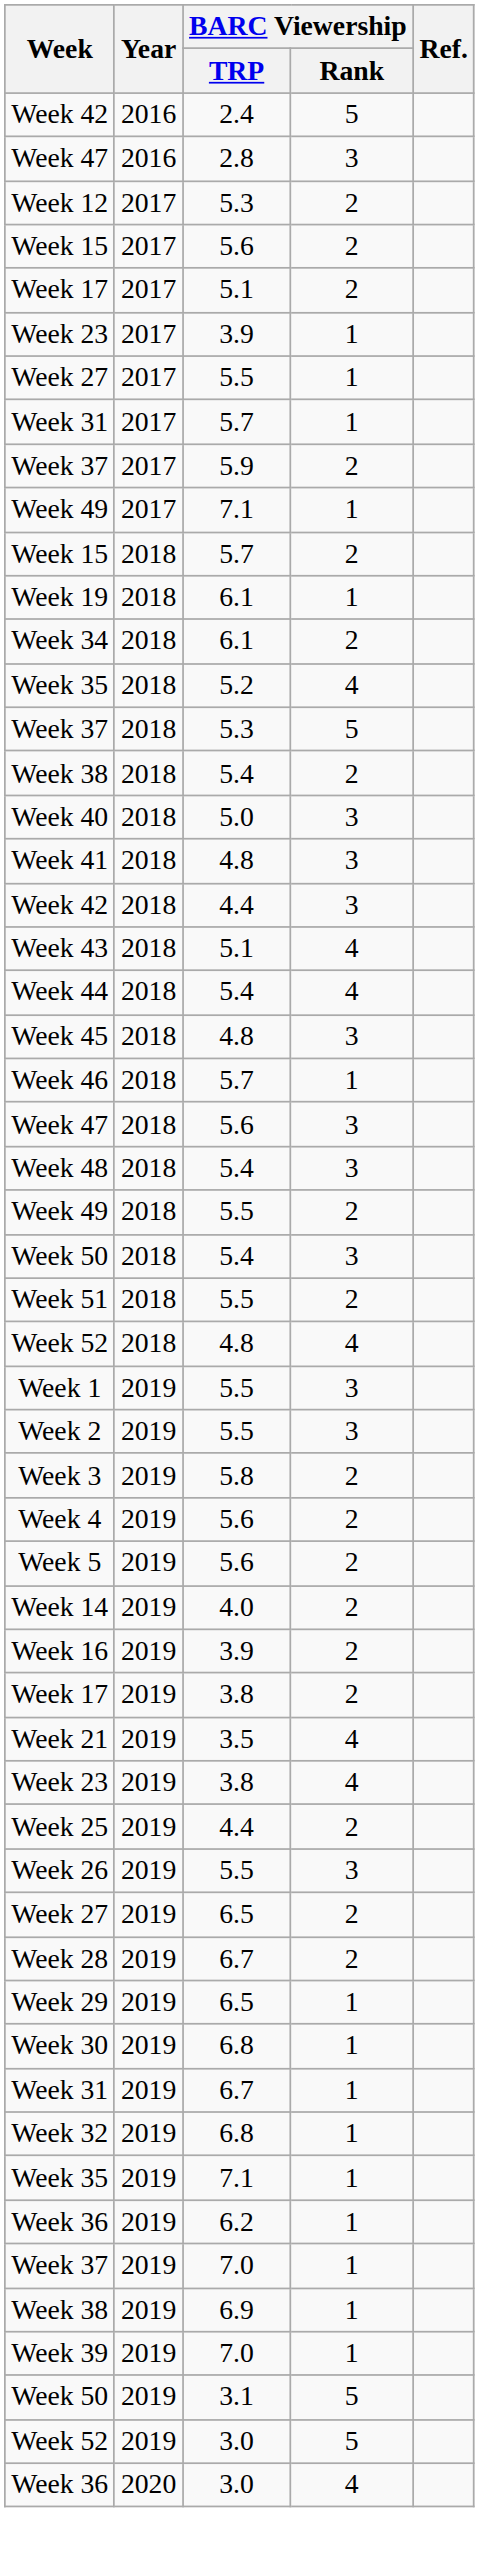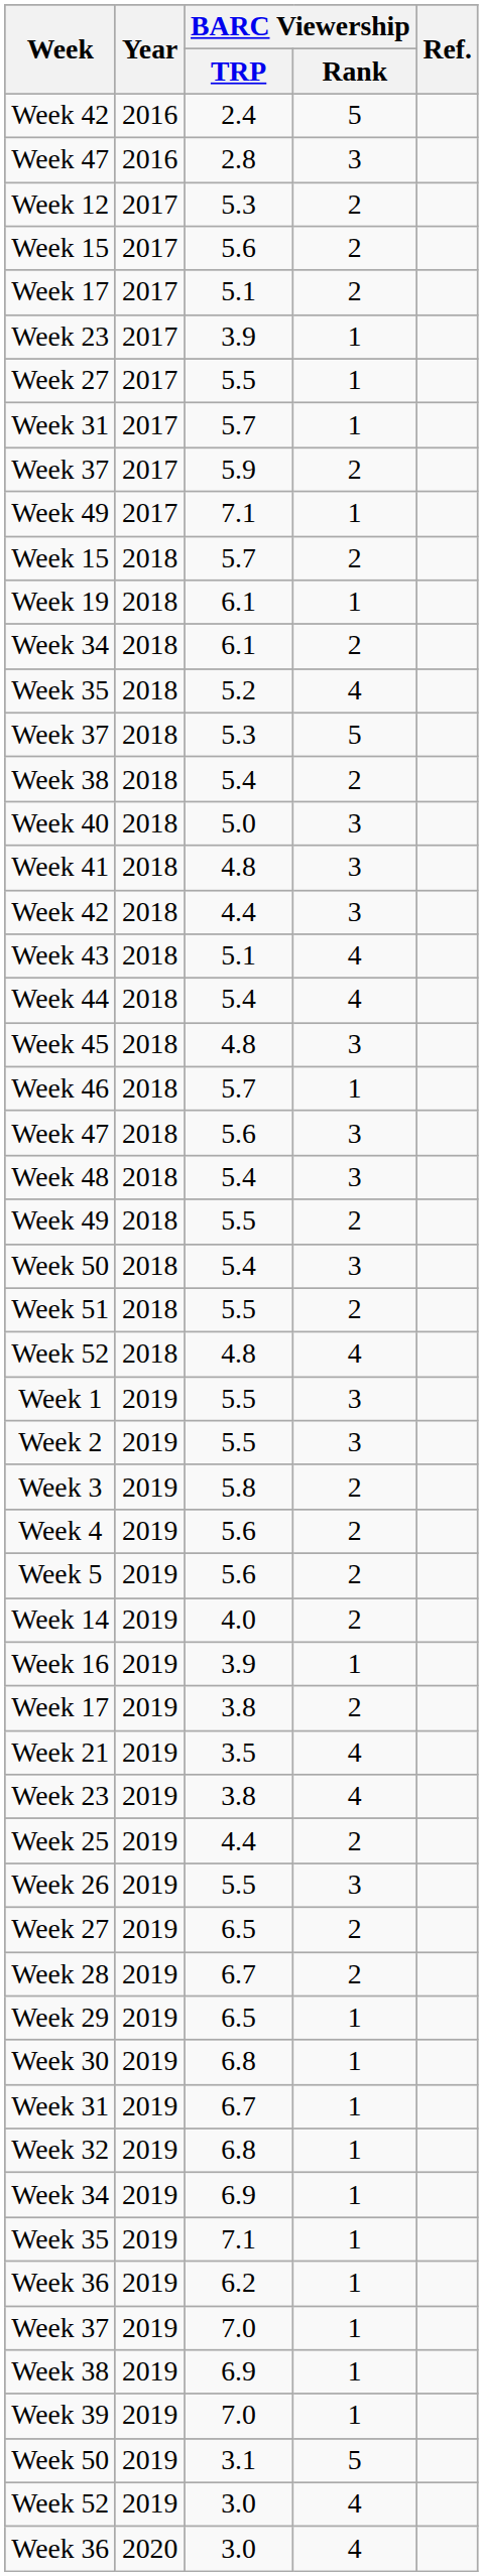 <table class="wikitable sortable" style="text-align:center">
 <tr>
 <th rowspan="2">Week</th>
 <th rowspan="2">Year</th>
 <th colspan="2"><a href='#'>BARC</a> Viewership</th>
 <th rowspan="2">Ref.</th>
 </tr>
 <tr>
 <th><a href='#'>TRP</a></th>
 <th>Rank</th>
 </tr>
 <tr>
 <td>Week 42</td>
 <td>2016</td>
 <td>2.4</td>
 <td>5</td>
 <td></td>
 </tr>
 <tr>
 <td>Week 47</td>
 <td>2016</td>
 <td>2.8</td>
 <td>3</td>
 <td></td>
 </tr>
 <tr>
 <td>Week 12</td>
 <td>2017</td>
 <td>5.3</td>
 <td>2</td>
 <td></td>
 </tr>
 <tr>
 <td>Week 15</td>
 <td>2017</td>
 <td>5.6</td>
 <td>2</td>
 <td></td>
 </tr>
 <tr>
 <td>Week 17</td>
 <td>2017</td>
 <td>5.1</td>
 <td>2</td>
 <td></td>
 </tr>
 <tr>
 <td>Week 23</td>
 <td>2017</td>
 <td>3.9</td>
 <td>1</td>
 <td></td>
 </tr>
 <tr>
 <td>Week 27</td>
 <td>2017</td>
 <td>5.5</td>
 <td>1</td>
 <td></td>
 </tr>
 <tr>
 <td>Week 31</td>
 <td>2017</td>
 <td>5.7</td>
 <td>1</td>
 <td></td>
 </tr>
 <tr>
 <td>Week 37</td>
 <td>2017</td>
 <td>5.9</td>
 <td>2</td>
 <td></td>
 </tr>
 <tr>
 <td>Week 49</td>
 <td>2017</td>
 <td>7.1</td>
 <td>1</td>
 <td></td>
 </tr>
 <tr>
 <td>Week 15</td>
 <td>2018</td>
 <td>5.7</td>
 <td>2</td>
 <td></td>
 </tr>
 <tr>
 <td>Week 19</td>
 <td>2018</td>
 <td>6.1</td>
 <td>1</td>
 <td></td>
 </tr>
 <tr>
 <td>Week 34</td>
 <td>2018</td>
 <td>6.1</td>
 <td>2</td>
 <td></td>
 </tr>
 <tr>
 <td>Week 35</td>
 <td>2018</td>
 <td>5.2</td>
 <td>4</td>
 <td></td>
 </tr>
 <tr>
 <td>Week 37</td>
 <td>2018</td>
 <td>5.3</td>
 <td>5</td>
 <td></td>
 </tr>
 <tr>
 <td>Week 38</td>
 <td>2018</td>
 <td>5.4</td>
 <td>2</td>
 <td></td>
 </tr>
 <tr>
 <td>Week 40</td>
 <td>2018</td>
 <td>5.0</td>
 <td>3</td>
 <td></td>
 </tr>
 <tr>
 <td>Week 41</td>
 <td>2018</td>
 <td>4.8</td>
 <td>3</td>
 <td></td>
 </tr>
 <tr>
 <td>Week 42</td>
 <td>2018</td>
 <td>4.4</td>
 <td>3</td>
 <td></td>
 </tr>
 <tr>
 <td>Week 43</td>
 <td>2018</td>
 <td>5.1</td>
 <td>4</td>
 <td></td>
 </tr>
 <tr>
 <td>Week 44</td>
 <td>2018</td>
 <td>5.4</td>
 <td>4</td>
 <td></td>
 </tr>
 <tr>
 <td>Week 45</td>
 <td>2018</td>
 <td>4.8</td>
 <td>3</td>
 <td></td>
 </tr>
 <tr>
 <td>Week 46</td>
 <td>2018</td>
 <td>5.7</td>
 <td>1</td>
 <td></td>
 </tr>
 <tr>
 <td>Week 47</td>
 <td>2018</td>
 <td>5.6</td>
 <td>3</td>
 <td></td>
 </tr>
 <tr>
 <td>Week 48</td>
 <td>2018</td>
 <td>5.4</td>
 <td>3</td>
 <td></td>
 </tr>
 <tr>
 <td>Week 49</td>
 <td>2018</td>
 <td>5.5</td>
 <td>2</td>
 <td></td>
 </tr>
 <tr>
 <td>Week 50</td>
 <td>2018</td>
 <td>5.4</td>
 <td>3</td>
 <td></td>
 </tr>
 <tr>
 <td>Week 51</td>
 <td>2018</td>
 <td>5.5</td>
 <td>2</td>
 <td></td>
 </tr>
 <tr>
 <td>Week 52</td>
 <td>2018</td>
 <td>4.8</td>
 <td>4</td>
 <td></td>
 </tr>
 <tr>
 <td>Week 1</td>
 <td>2019</td>
 <td>5.5</td>
 <td>3</td>
 <td></td>
 </tr>
 <tr>
 <td>Week 2</td>
 <td>2019</td>
 <td>5.5</td>
 <td>3</td>
 <td></td>
 </tr>
 <tr>
 <td>Week 3</td>
 <td>2019</td>
 <td>5.8</td>
 <td>2</td>
 <td></td>
 </tr>
 <tr>
 <td>Week 4</td>
 <td>2019</td>
 <td>5.6</td>
 <td>2</td>
 <td></td>
 </tr>
 <tr>
 <td>Week 5</td>
 <td>2019</td>
 <td>5.6</td>
 <td>2</td>
 <td></td>
 </tr>
 <tr>
 <td>Week 14</td>
 <td>2019</td>
 <td>4.0</td>
 <td>2</td>
 <td></td>
 </tr>
 <tr>
 <td>Week 16</td>
 <td>2019</td>
 <td>3.9</td>
-<td>2</td>
+<td>1</td>
 <td></td>
 </tr>
 <tr>
 <td>Week 17</td>
 <td>2019</td>
 <td>3.8</td>
 <td>2</td>
 <td></td>
 </tr>
 <tr>
 <td>Week 21</td>
 <td>2019</td>
 <td>3.5</td>
 <td>4</td>
 <td></td>
 </tr>
 <tr>
 <td>Week 23</td>
 <td>2019</td>
 <td>3.8</td>
 <td>4</td>
 <td></td>
 </tr>
 <tr>
 <td>Week 25</td>
 <td>2019</td>
 <td>4.4</td>
 <td>2</td>
 <td></td>
 </tr>
 <tr>
 <td>Week 26</td>
 <td>2019</td>
 <td>5.5</td>
 <td>3</td>
 <td></td>
 </tr>
 <tr>
 <td>Week 27</td>
 <td>2019</td>
 <td>6.5</td>
 <td>2</td>
 <td></td>
 </tr>
 <tr>
 <td>Week 28</td>
 <td>2019</td>
 <td>6.7</td>
 <td>2</td>
 <td></td>
 </tr>
 <tr>
 <td>Week 29</td>
 <td>2019</td>
 <td>6.5</td>
 <td>1</td>
 <td></td>
 </tr>
 <tr>
 <td>Week 30</td>
 <td>2019</td>
 <td>6.8</td>
 <td>1</td>
 <td></td>
 </tr>
 <tr>
 <td>Week 31</td>
 <td>2019</td>
 <td>6.7</td>
 <td>1</td>
 <td></td>
 </tr>
 <tr>
 <td>Week 32</td>
 <td>2019</td>
 <td>6.8</td>
 <td>1</td>
 <td></td>
 </tr>
 <tr>
+<td>Week 34</td>
+<td>2019</td>
+<td>6.9</td>
+<td>1</td>
+<td></td>
+</tr>
+<tr>
 <td>Week 35</td>
 <td>2019</td>
 <td>7.1</td>
 <td>1</td>
 <td></td>
 </tr>
 <tr>
 <td>Week 36</td>
 <td>2019</td>
 <td>6.2</td>
 <td>1</td>
 <td></td>
 </tr>
 <tr>
 <td>Week 37</td>
 <td>2019</td>
 <td>7.0</td>
 <td>1</td>
 <td></td>
 </tr>
 <tr>
 <td>Week 38</td>
 <td>2019</td>
 <td>6.9</td>
 <td>1</td>
 <td></td>
 </tr>
 <tr>
 <td>Week 39</td>
 <td>2019</td>
 <td>7.0</td>
 <td>1</td>
 <td></td>
 </tr>
 <tr>
 <td>Week 50</td>
 <td>2019</td>
 <td>3.1</td>
 <td>5</td>
 <td></td>
 </tr>
 <tr>
 <td>Week 52</td>
 <td>2019</td>
 <td>3.0</td>
-<td>5</td>
+<td>4</td>
 <td></td>
 </tr>
 <tr>
 <td>Week 36</td>
 <td>2020</td>
 <td>3.0</td>
 <td>4</td>
 <td></td>
 </tr>
 </table>
